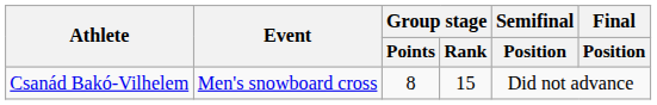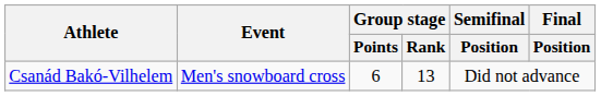 <table class="wikitable" style="font-size:90%">
 <tr>
 <th rowspan="2">Athlete</th>
 <th rowspan="2">Event</th>
 <th colspan=2>Group stage</th>
 <th>Semifinal</th>
 <th>Final</th>
 </tr>
 <tr style="font-size:95%">
 <th>Points</th>
 <th>Rank</th>
 <th>Position</th>
 <th>Position</th>
 </tr>
 <tr align=center>
 <td align=left><a href='#'>Csanád Bakó-Vilhelem</a></td>
 <td align=left><a href='#'>Men's snowboard cross</a></td>
-<td>8</td>
-<td>15</td>
+<td>6</td>
+<td>13</td>
 <td colspan=2>Did not advance</td>
 </tr>
 </table>
